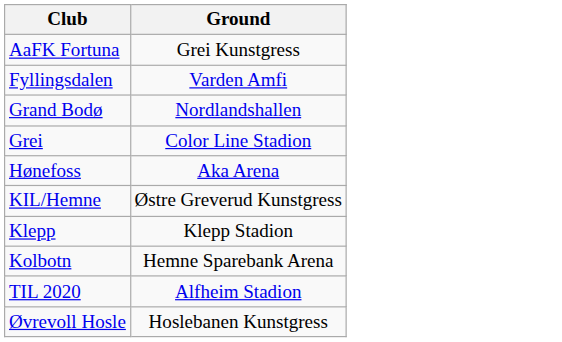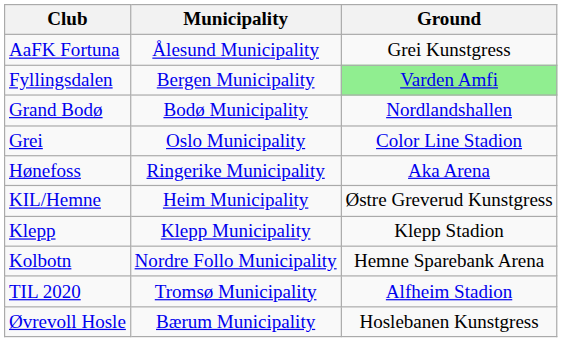 <table class="wikitable sortable" style="text-align:center;">
 <tr>
 <th>Club</th>
+<th>Municipality</th>
 <th>Ground</th>
 </tr>
 <tr>
 <td style="text-align:left;"><a href='#'>AaFK Fortuna</a></td>
+<td><a href='#'>Ålesund Municipality</a></td>
 <td>Grei Kunstgress</td>
 </tr>
 <tr>
 <td style="text-align:left;"><a href='#'>Fyllingsdalen</a></td>
-<td><a href='#'>Varden Amfi</a></td>
+<td><a href='#'>Bergen Municipality</a></td>
+<td style="background: lightgreen;"><a href='#'>Varden Amfi</a></td>
 </tr>
 <tr>
 <td style="text-align:left;"><a href='#'>Grand Bodø</a></td>
+<td><a href='#'>Bodø Municipality</a></td>
 <td><a href='#'>Nordlandshallen</a></td>
 </tr>
 <tr>
 <td style="text-align:left;"><a href='#'>Grei</a></td>
+<td><a href='#'>Oslo Municipality</a></td>
 <td><a href='#'>Color Line Stadion</a></td>
 </tr>
 <tr>
 <td style="text-align:left;"><a href='#'>Hønefoss</a></td>
+<td><a href='#'>Ringerike Municipality</a></td>
 <td><a href='#'>Aka Arena</a></td>
 </tr>
 <tr>
 <td style="text-align:left;"><a href='#'>KIL/Hemne</a></td>
+<td><a href='#'>Heim Municipality</a></td>
 <td>Østre Greverud Kunstgress</td>
 </tr>
 <tr>
 <td style="text-align:left;"><a href='#'>Klepp</a></td>
+<td><a href='#'>Klepp Municipality</a></td>
 <td>Klepp Stadion</td>
 </tr>
 <tr>
 <td style="text-align:left;"><a href='#'>Kolbotn</a></td>
+<td><a href='#'>Nordre Follo Municipality</a></td>
 <td>Hemne Sparebank Arena</td>
 </tr>
 <tr>
 <td style="text-align:left;"><a href='#'>TIL 2020</a></td>
+<td><a href='#'>Tromsø Municipality</a></td>
 <td><a href='#'>Alfheim Stadion</a></td>
 </tr>
 <tr>
 <td style="text-align:left;"><a href='#'>Øvrevoll Hosle</a></td>
+<td><a href='#'>Bærum Municipality</a></td>
 <td>Hoslebanen Kunstgress</td>
 </tr>
 </table>
